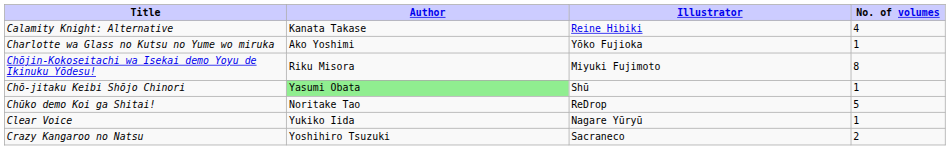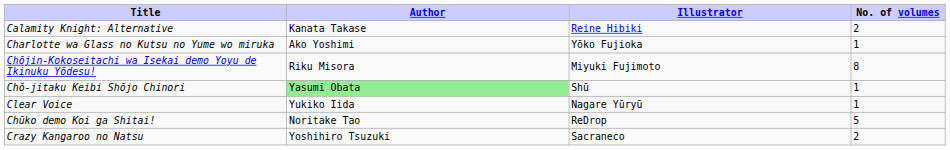 <table class="wikitable" style="width: 98%;">
 <tr>
 <th width=30% style="background:#ccf;">Title</th>
 <th width=30% style="background:#ccf;"><a href='#'>Author</a></th>
 <th width=30% style="background:#ccf;"><a href='#'>Illustrator</a></th>
 <th width=10% style="background:#ccf;">No. of <a href='#'>volumes</a></th>
 </tr>
 <tr>
 <td><em>Calamity Knight: Alternative</em></td>
 <td>Kanata Takase</td>
 <td><a href='#'>Reine Hibiki</a></td>
-<td>4</td>
+<td>2</td>
 </tr>
 <tr>
 <td><em>Charlotte wa Glass no Kutsu no Yume wo miruka</em></td>
 <td>Ako Yoshimi</td>
 <td>Yōko Fujioka</td>
 <td>1</td>
 </tr>
 <tr>
 <td><em><a href='#'>Chōjin-Kokoseitachi wa Isekai demo Yoyu de Ikinuku Yōdesu!</a></em></td>
 <td>Riku Misora</td>
 <td>Miyuki Fujimoto</td>
 <td>8</td>
 </tr>
 <tr>
 <td><em>Chō-jitaku Keibi Shōjo Chinori</em></td>
 <td style="background: lightgreen;">Yasumi Obata</td>
 <td>Shū</td>
 <td>1</td>
 </tr>
 <tr>
+<td><em>Clear Voice</em></td>
+<td>Yukiko Iida</td>
+<td>Nagare Yūryū</td>
+<td>1</td>
+</tr>
+<tr>
 <td><em>Chūko demo Koi ga Shitai!</em></td>
 <td>Noritake Tao</td>
 <td>ReDrop</td>
 <td>5</td>
-</tr>
-<tr>
-<td><em>Clear Voice</em></td>
-<td>Yukiko Iida</td>
-<td>Nagare Yūryū</td>
-<td>1</td>
 </tr>
 <tr>
 <td><em>Crazy Kangaroo no Natsu</em></td>
 <td>Yoshihiro Tsuzuki</td>
 <td>Sacraneco</td>
 <td>2</td>
 </tr>
 </table>
